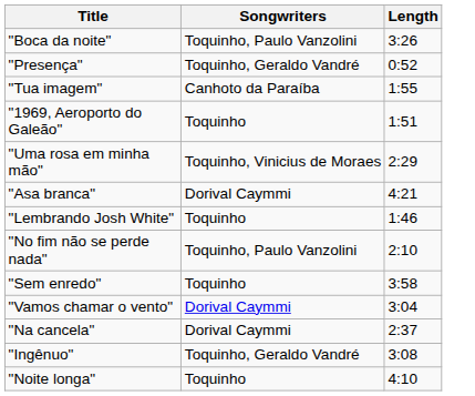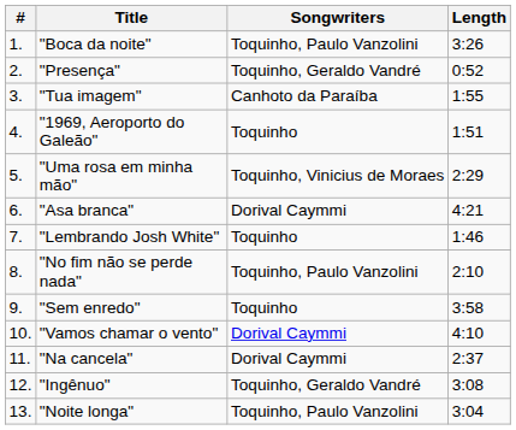 <table class="wikitable">
 <tr>
+<th>#</th>
 <th width="180">Title</th>
 <th>Songwriters</th>
 <th>Length</th>
 </tr>
 <tr>
+<td>1.</td>
 <td>"Boca da noite"</td>
 <td>Toquinho, Paulo Vanzolini</td>
 <td>3:26</td>
 </tr>
 <tr>
+<td>2.</td>
 <td>"Presença"</td>
 <td>Toquinho, Geraldo Vandré</td>
 <td>0:52</td>
 </tr>
 <tr>
+<td>3.</td>
 <td>"Tua imagem"</td>
 <td>Canhoto da Paraíba</td>
 <td>1:55</td>
 </tr>
 <tr>
+<td>4.</td>
 <td>"1969, Aeroporto do Galeão"</td>
 <td>Toquinho</td>
 <td>1:51</td>
 </tr>
 <tr>
+<td>5.</td>
 <td>"Uma rosa em minha mão"</td>
 <td>Toquinho, Vinicius de Moraes</td>
 <td>2:29</td>
 </tr>
 <tr>
+<td>6.</td>
 <td>"Asa branca"</td>
 <td>Dorival Caymmi</td>
 <td>4:21</td>
 </tr>
 <tr>
+<td>7.</td>
 <td>"Lembrando Josh White"</td>
 <td>Toquinho</td>
 <td>1:46</td>
 </tr>
 <tr>
+<td>8.</td>
 <td>"No fim não se perde nada"</td>
 <td>Toquinho, Paulo Vanzolini</td>
 <td>2:10</td>
 </tr>
 <tr>
+<td>9.</td>
 <td>"Sem enredo"</td>
 <td>Toquinho</td>
 <td>3:58</td>
 </tr>
 <tr>
+<td>10.</td>
 <td>"Vamos chamar o vento"</td>
 <td><a href='#'>Dorival Caymmi</a></td>
-<td>3:04</td>
+<td>4:10</td>
 </tr>
 <tr>
+<td>11.</td>
 <td>"Na cancela"</td>
 <td>Dorival Caymmi</td>
 <td>2:37</td>
 </tr>
 <tr>
+<td>12.</td>
 <td>"Ingênuo"</td>
 <td>Toquinho, Geraldo Vandré</td>
 <td>3:08</td>
 </tr>
 <tr>
+<td>13.</td>
 <td>"Noite longa"</td>
-<td>Toquinho</td>
-<td>4:10</td>
+<td>Toquinho, Paulo Vanzolini</td>
+<td>3:04</td>
 </tr>
 </table>
